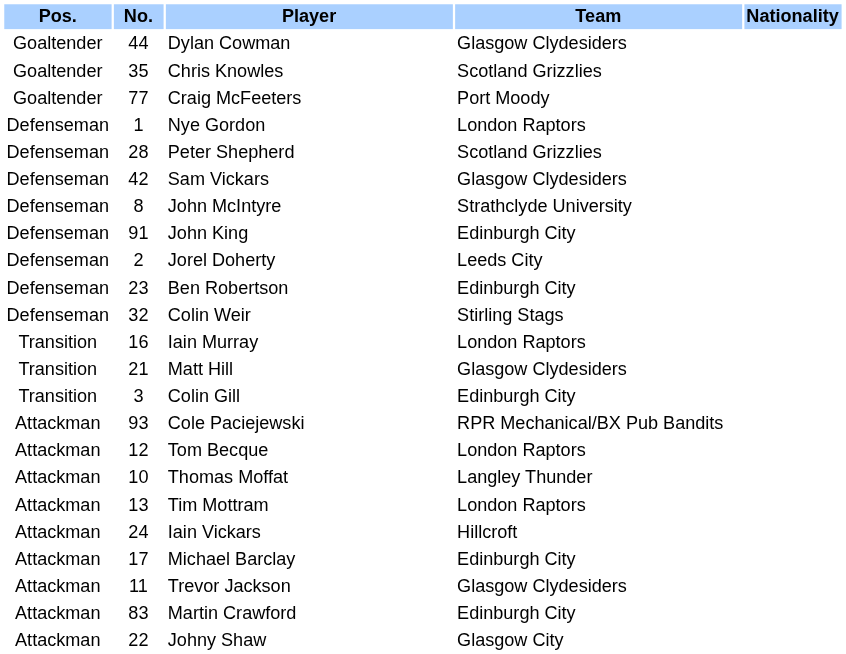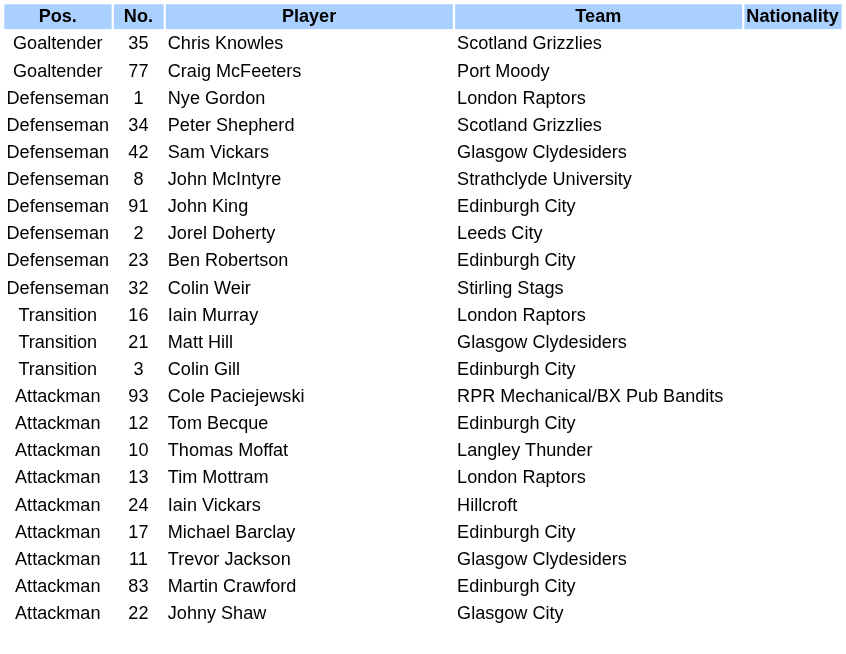 <table border="0" cellspacing="2" cellpadding="2">
 <tr style="background:#aad0ff;">
 <th width="40">Pos.</th>
 <th width="40">No.</th>
 <th width="250">Player</th>
 <th width="250">Team</th>
 <th width="40">Nationality</th>
-</tr>
-<tr>
-<td style="text-align:center;">Goaltender</td>
-<td style="text-align:center;">44</td>
-<td>Dylan Cowman</td>
-<td> Glasgow Clydesiders</td>
-<td></td>
 </tr>
 <tr>
 <td style="text-align:center;">Goaltender</td>
 <td style="text-align:center;">35</td>
 <td>Chris Knowles</td>
 <td> Scotland Grizzlies</td>
 <td></td>
 </tr>
 <tr>
 <td style="text-align:center;">Goaltender</td>
 <td style="text-align:center;">77</td>
 <td>Craig McFeeters</td>
 <td> Port Moody</td>
 <td></td>
 </tr>
 <tr>
 <td style="text-align:center;">Defenseman</td>
 <td style="text-align:center;">1</td>
 <td>Nye Gordon</td>
 <td> London Raptors</td>
 <td></td>
 </tr>
 <tr>
 <td style="text-align:center;">Defenseman</td>
-<td style="text-align:center;">28</td>
+<td style="text-align:center;">34</td>
 <td>Peter Shepherd</td>
 <td> Scotland Grizzlies</td>
 <td></td>
 </tr>
 <tr>
 <td style="text-align:center;">Defenseman</td>
 <td style="text-align:center;">42</td>
 <td>Sam Vickars</td>
 <td> Glasgow Clydesiders</td>
 <td></td>
 </tr>
 <tr>
 <td style="text-align:center;">Defenseman</td>
 <td style="text-align:center;">8</td>
 <td>John McIntyre</td>
 <td> Strathclyde University</td>
 <td></td>
 </tr>
 <tr>
 <td style="text-align:center;">Defenseman</td>
 <td style="text-align:center;">91</td>
 <td>John King</td>
 <td> Edinburgh City</td>
 <td></td>
 </tr>
 <tr>
 <td style="text-align:center;">Defenseman</td>
 <td style="text-align:center;">2</td>
 <td>Jorel Doherty</td>
 <td> Leeds City</td>
 <td></td>
 </tr>
 <tr>
 <td style="text-align:center;">Defenseman</td>
 <td style="text-align:center;">23</td>
 <td>Ben Robertson</td>
 <td> Edinburgh City</td>
 <td></td>
 </tr>
 <tr>
 <td style="text-align:center;">Defenseman</td>
 <td style="text-align:center;">32</td>
 <td>Colin Weir</td>
 <td> Stirling Stags</td>
 <td></td>
 </tr>
 <tr>
 <td style="text-align:center;">Transition</td>
 <td style="text-align:center;">16</td>
 <td>Iain Murray</td>
 <td> London Raptors</td>
 <td></td>
 </tr>
 <tr>
 <td style="text-align:center;">Transition</td>
 <td style="text-align:center;">21</td>
 <td>Matt Hill</td>
 <td> Glasgow Clydesiders</td>
 <td></td>
 </tr>
 <tr>
 <td style="text-align:center;">Transition</td>
 <td style="text-align:center;">3</td>
 <td>Colin Gill</td>
 <td> Edinburgh City</td>
 <td></td>
 </tr>
 <tr>
 <td style="text-align:center;">Attackman</td>
 <td style="text-align:center;">93</td>
 <td>Cole Paciejewski</td>
 <td> RPR Mechanical/BX Pub Bandits</td>
 <td></td>
 </tr>
 <tr>
 <td style="text-align:center;">Attackman</td>
 <td style="text-align:center;">12</td>
 <td>Tom Becque</td>
-<td> London Raptors</td>
+<td> Edinburgh City</td>
 <td></td>
 </tr>
 <tr>
 <td style="text-align:center;">Attackman</td>
 <td style="text-align:center;">10</td>
 <td>Thomas Moffat</td>
 <td> Langley Thunder</td>
 <td></td>
 </tr>
 <tr>
 <td style="text-align:center;">Attackman</td>
 <td style="text-align:center;">13</td>
 <td>Tim Mottram</td>
 <td> London Raptors</td>
 <td></td>
 </tr>
 <tr>
 <td style="text-align:center;">Attackman</td>
 <td style="text-align:center;">24</td>
 <td>Iain Vickars</td>
 <td> Hillcroft</td>
 <td></td>
 </tr>
 <tr>
 <td style="text-align:center;">Attackman</td>
 <td style="text-align:center;">17</td>
 <td>Michael Barclay</td>
 <td> Edinburgh City</td>
 <td></td>
 </tr>
 <tr>
 <td style="text-align:center;">Attackman</td>
 <td style="text-align:center;">11</td>
 <td>Trevor Jackson</td>
 <td> Glasgow Clydesiders</td>
 <td></td>
 </tr>
 <tr>
 <td style="text-align:center;">Attackman</td>
 <td style="text-align:center;">83</td>
 <td>Martin Crawford</td>
 <td> Edinburgh City</td>
 <td></td>
 </tr>
 <tr>
 <td style="text-align:center;">Attackman</td>
 <td style="text-align:center;">22</td>
 <td>Johny Shaw</td>
 <td> Glasgow City</td>
 <td></td>
 </tr>
 </table>
